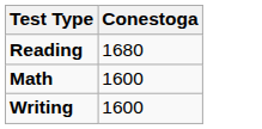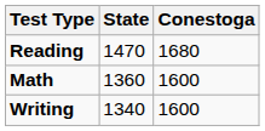 <table class="wikitable">
 <tr>
 <th>Test Type</th>
+<th>State</th>
 <th>Conestoga</th>
 </tr>
 <tr>
 <td><strong>Reading</strong></td>
+<td>1470</td>
 <td>1680</td>
 </tr>
 <tr>
 <td><strong>Math</strong></td>
+<td>1360</td>
 <td>1600</td>
 </tr>
 <tr>
 <td><strong>Writing</strong></td>
+<td>1340</td>
 <td>1600</td>
 </tr>
 </table>
